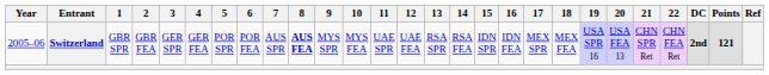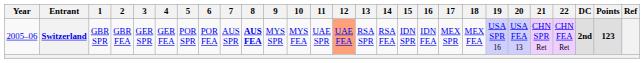 <table class="wikitable" style="text-align:center; font-size:85%">
 <tr>
 <th>Year</th>
 <th>Entrant</th>
 <th>1</th>
 <th>2</th>
 <th>3</th>
 <th>4</th>
 <th>5</th>
 <th>6</th>
 <th>7</th>
 <th>8</th>
 <th>9</th>
 <th>10</th>
 <th>11</th>
 <th>12</th>
 <th>13</th>
 <th>14</th>
 <th>15</th>
 <th>16</th>
 <th>17</th>
 <th>18</th>
 <th>19</th>
 <th>20</th>
 <th>21</th>
 <th>22</th>
 <th>DC</th>
 <th>Points</th>
 <th>Ref</th>
 </tr>
 <tr>
 <td nowrap><a href='#'>2005–06</a></td>
 <th><a href='#'>Switzerland</a></th>
 <td><a href='#'>GBR<br>SPR</a><br><small></small></td>
 <td><a href='#'>GBR<br>FEA</a><br><small></small></td>
 <td><a href='#'>GER<br>SPR</a><br><small></small></td>
 <td><a href='#'>GER<br>FEA</a><br><small></small></td>
 <td><a href='#'>POR<br>SPR</a><br><small></small></td>
 <td><a href='#'>POR<br>FEA</a><br><small></small></td>
 <td><a href='#'>AUS<br>SPR</a><br><small></small></td>
 <td><strong><a href='#'>AUS<br>FEA</a><br><small></small></strong></td>
 <td><a href='#'>MYS<br>SPR</a><br><small></small></td>
 <td><a href='#'>MYS<br>FEA</a><br><small></small></td>
 <td><a href='#'>UAE<br>SPR</a><br><small></small></td>
-<td><a href='#'>UAE<br>FEA</a><br><small></small></td>
+<td style="background: lightsalmon;"><a href='#'>UAE<br>FEA</a><br><small></small></td>
 <td><a href='#'>RSA<br>SPR</a><br><small></small></td>
 <td><a href='#'>RSA<br>FEA</a><br><small></small></td>
 <td><a href='#'>IDN<br>SPR</a><br><small></small></td>
 <td><a href='#'>IDN<br>FEA</a><br><small></small></td>
 <td><a href='#'>MEX<br>SPR</a><br><small></small></td>
 <td><a href='#'>MEX<br>FEA</a><br><small></small></td>
 <td style="background:#CFCFFF;"><a href='#'>USA<br>SPR</a><br><small>16</small></td>
 <td style="background:#CFCFFF;"><a href='#'>USA<br>FEA</a><br><small>13</small></td>
 <td style="background:#EFCFFF;"><a href='#'>CHN<br>SPR</a><br><small>Ret</small></td>
 <td style="background:#EFCFFF;"><a href='#'>CHN<br>FEA</a><br><small>Ret</small></td>
 <td style="background:#DFDFDF;"><strong>2nd</strong></td>
-<td style="background:#DFDFDF;"><strong>121</strong></td>
+<td style="background:#DFDFDF;"><strong>123</strong></td>
 <th></th>
 </tr>
 <tr>
 <th colspan="27"></th>
 </tr>
 </table>
